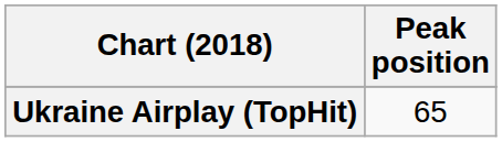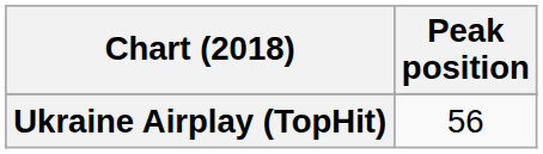 <table class="wikitable plainrowheaders" style="text-align:center">
 <tr>
 <th scope="col">Chart (2018)</th>
 <th scope="col">Peak<br>position</th>
 </tr>
 <tr>
 </tr>
 <tr>
 <th scope="row">Ukraine Airplay (TopHit)</th>
-<td>65</td>
+<td>56</td>
 </tr>
 </table>
